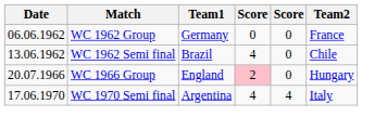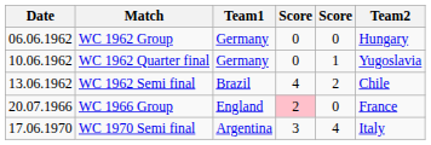 <table class="wikitable sortable" border="1">
 <tr>
 <th>Date</th>
 <th>Match</th>
 <th>Team1</th>
 <th>Score</th>
 <th>Score</th>
 <th>Team2</th>
 </tr>
 <tr>
 <td>06.06.1962</td>
 <td><a href='#'>WC 1962 Group</a></td>
 <td><a href='#'>Germany</a></td>
 <td align="center">0</td>
 <td align="center">0</td>
-<td><a href='#'>France</a></td>
+<td><a href='#'>Hungary</a></td>
+</tr>
+<tr>
+<td>10.06.1962</td>
+<td><a href='#'>WC 1962 Quarter final</a></td>
+<td><a href='#'>Germany</a></td>
+<td align="center">0</td>
+<td align="center">1</td>
+<td><a href='#'>Yugoslavia</a></td>
 </tr>
 <tr>
 <td>13.06.1962</td>
 <td><a href='#'>WC 1962 Semi final</a></td>
 <td><a href='#'>Brazil</a></td>
 <td align="center">4</td>
-<td align="center">0</td>
+<td align="center">2</td>
 <td><a href='#'>Chile</a></td>
 </tr>
 <tr>
 <td>20.07.1966</td>
 <td><a href='#'>WC 1966 Group</a></td>
 <td><a href='#'>England</a></td>
 <td align="center" style="background: pink;">2</td>
 <td align="center">0</td>
-<td><a href='#'>Hungary</a></td>
+<td><a href='#'>France</a></td>
 </tr>
 <tr>
 <td>17.06.1970</td>
 <td><a href='#'>WC 1970 Semi final</a></td>
 <td><a href='#'>Argentina</a></td>
-<td align="center">4</td>
+<td align="center">3</td>
 <td align="center">4</td>
 <td><a href='#'>Italy</a></td>
 </tr>
 </table>
